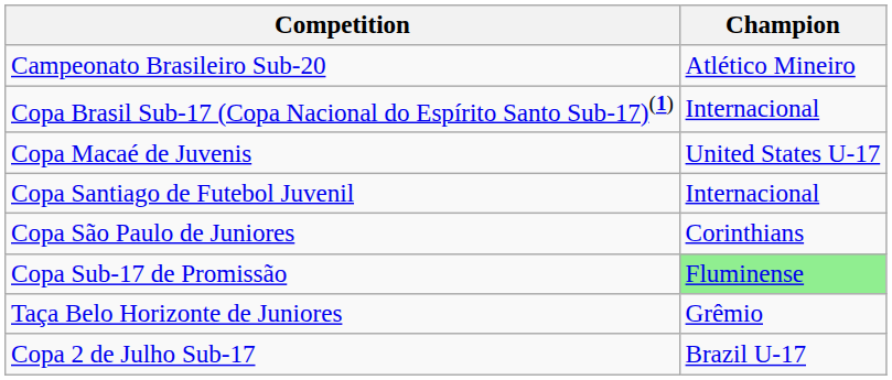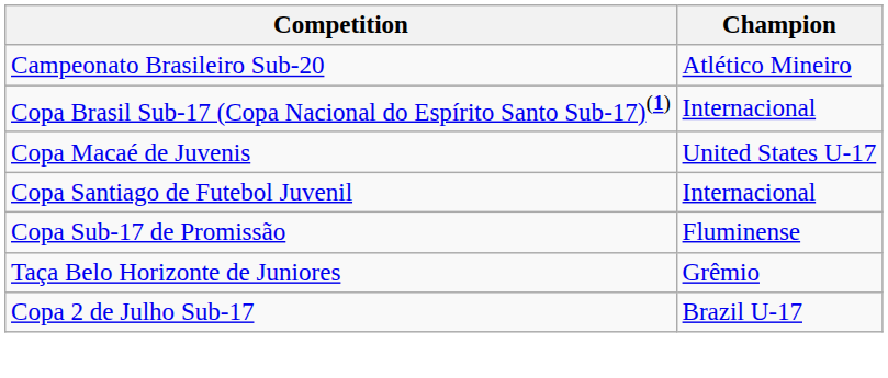 <table class="wikitable">
 <tr>
 <th>Competition</th>
 <th>Champion</th>
 </tr>
 <tr>
 <td><a href='#'>Campeonato Brasileiro Sub-20</a></td>
 <td><a href='#'>Atlético Mineiro</a></td>
 </tr>
 <tr>
 <td><a href='#'>Copa Brasil Sub-17 (Copa Nacional do Espírito Santo Sub-17)</a><sup>(<strong><a href='#'>1</a></strong>)</sup></td>
 <td><a href='#'>Internacional</a></td>
 </tr>
 <tr>
 <td><a href='#'>Copa Macaé de Juvenis</a></td>
 <td><a href='#'>United States U-17</a></td>
 </tr>
 <tr>
 <td><a href='#'>Copa Santiago de Futebol Juvenil</a></td>
 <td><a href='#'>Internacional</a></td>
 </tr>
 <tr>
-<td><a href='#'>Copa São Paulo de Juniores</a></td>
-<td><a href='#'>Corinthians</a></td>
-</tr>
-<tr>
 <td><a href='#'>Copa Sub-17 de Promissão</a></td>
-<td style="background: lightgreen;"><a href='#'>Fluminense</a></td>
+<td><a href='#'>Fluminense</a></td>
 </tr>
 <tr>
 <td><a href='#'>Taça Belo Horizonte de Juniores</a></td>
 <td><a href='#'>Grêmio</a></td>
 </tr>
 <tr>
 <td><a href='#'>Copa 2 de Julho Sub-17</a></td>
 <td><a href='#'>Brazil U-17</a></td>
 </tr>
 </table>
